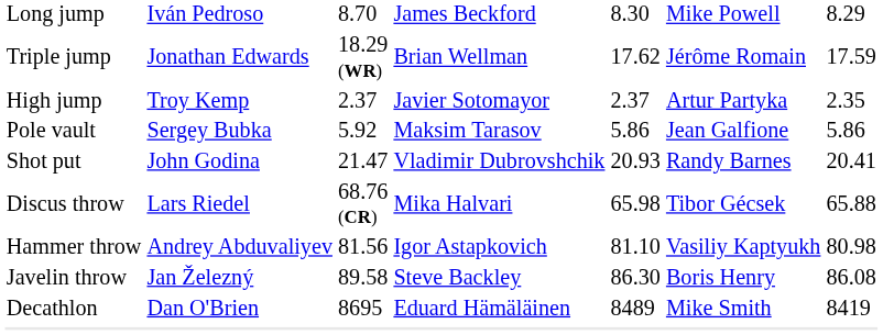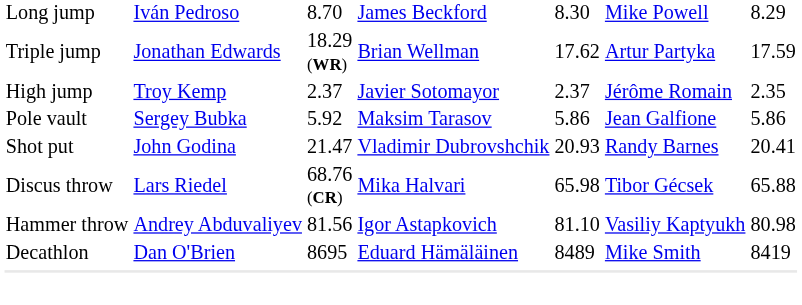 <table>
 <tr>
 <td>Long jump<br></td>
 <td><a href='#'>Iván Pedroso</a><br></td>
 <td>8.70</td>
 <td><a href='#'>James Beckford</a><br></td>
 <td>8.30</td>
 <td><a href='#'>Mike Powell</a><br></td>
 <td>8.29</td>
 </tr>
 <tr>
 <td>Triple jump<br></td>
 <td><a href='#'>Jonathan Edwards</a><br></td>
 <td>18.29<br><small>(<strong>WR</strong>)</small></td>
 <td><a href='#'>Brian Wellman</a><br></td>
 <td>17.62</td>
-<td><a href='#'>Jérôme Romain</a><br></td>
+<td><a href='#'>Artur Partyka</a><br></td>
 <td>17.59</td>
 </tr>
 <tr>
 <td>High jump<br></td>
 <td><a href='#'>Troy Kemp</a><br></td>
 <td>2.37</td>
 <td><a href='#'>Javier Sotomayor</a><br></td>
 <td>2.37</td>
-<td><a href='#'>Artur Partyka</a><br></td>
+<td><a href='#'>Jérôme Romain</a><br></td>
 <td>2.35</td>
 </tr>
 <tr>
 <td>Pole vault<br></td>
 <td><a href='#'>Sergey Bubka</a><br></td>
 <td>5.92</td>
 <td><a href='#'>Maksim Tarasov</a><br></td>
 <td>5.86</td>
 <td><a href='#'>Jean Galfione</a><br></td>
 <td>5.86</td>
 </tr>
 <tr>
 <td>Shot put<br></td>
 <td><a href='#'>John Godina</a><br></td>
 <td>21.47</td>
 <td><a href='#'>Vladimir Dubrovshchik</a><br></td>
 <td>20.93</td>
 <td><a href='#'>Randy Barnes</a><br></td>
 <td>20.41</td>
 </tr>
 <tr>
 <td>Discus throw<br></td>
 <td><a href='#'>Lars Riedel</a><br></td>
 <td>68.76<br><small>(<strong>CR</strong>)</small></td>
 <td><a href='#'>Mika Halvari</a><br></td>
 <td>65.98</td>
 <td><a href='#'>Tibor Gécsek</a><br></td>
 <td>65.88</td>
 </tr>
 <tr>
 <td>Hammer throw<br></td>
 <td><a href='#'>Andrey Abduvaliyev</a><br></td>
 <td>81.56</td>
 <td><a href='#'>Igor Astapkovich</a><br></td>
 <td>81.10</td>
 <td><a href='#'>Vasiliy Kaptyukh</a><br></td>
 <td>80.98</td>
 </tr>
 <tr>
-<td>Javelin throw<br></td>
-<td><a href='#'>Jan Železný</a><br></td>
-<td>89.58</td>
-<td><a href='#'>Steve Backley</a><br></td>
-<td>86.30</td>
-<td><a href='#'>Boris Henry</a><br></td>
-<td>86.08</td>
-</tr>
-<tr>
 <td>Decathlon<br></td>
 <td><a href='#'>Dan O'Brien</a><br></td>
 <td>8695</td>
 <td><a href='#'>Eduard Hämäläinen</a><br></td>
 <td>8489</td>
 <td><a href='#'>Mike Smith</a><br></td>
 <td>8419</td>
 </tr>
 <tr>
 </tr>
 <tr bgcolor= e8e8e8>
 <td colspan=7></td>
 </tr>
 </table>
